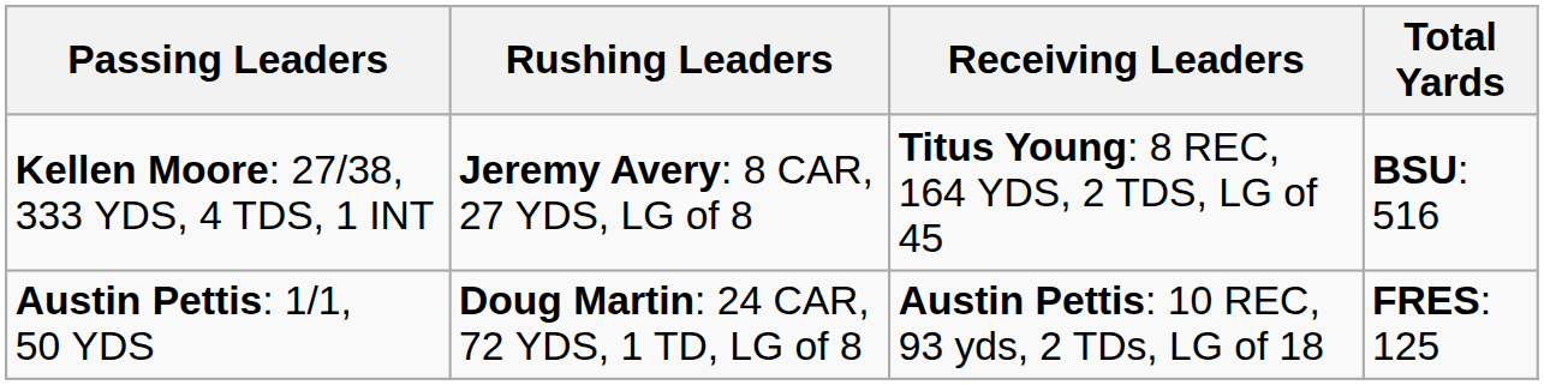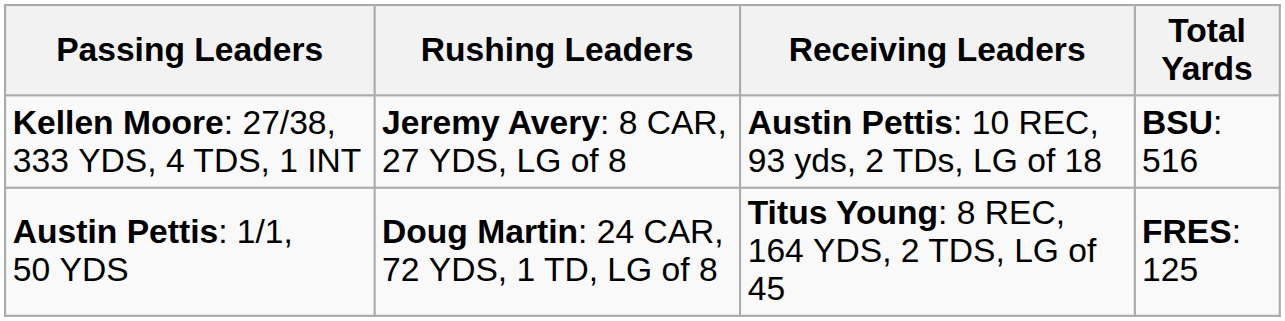 <table class="wikitable">
 <tr>
 <th>Passing Leaders</th>
 <th>Rushing Leaders</th>
 <th>Receiving Leaders</th>
 <th>Total Yards</th>
 </tr>
 <tr>
 <td><strong>Kellen Moore</strong>: 27/38, 333 YDS, 4 TDS, 1 INT</td>
 <td><strong>Jeremy Avery</strong>: 8 CAR, 27 YDS, LG of 8</td>
-<td><strong>Titus Young</strong>: 8 REC, 164 YDS, 2 TDS, LG of 45</td>
+<td><strong>Austin Pettis</strong>: 10 REC, 93 yds, 2 TDs, LG of 18</td>
 <td><strong>BSU</strong>: 516</td>
 </tr>
 <tr>
 <td><strong>Austin Pettis</strong>: 1/1, 50 YDS</td>
 <td><strong>Doug Martin</strong>: 24 CAR,  72 YDS, 1 TD, LG of 8</td>
-<td><strong>Austin Pettis</strong>: 10 REC, 93 yds, 2 TDs, LG of 18</td>
+<td><strong>Titus Young</strong>: 8 REC, 164 YDS, 2 TDS, LG of 45</td>
 <td><strong>FRES</strong>: 125</td>
 </tr>
 </table>
